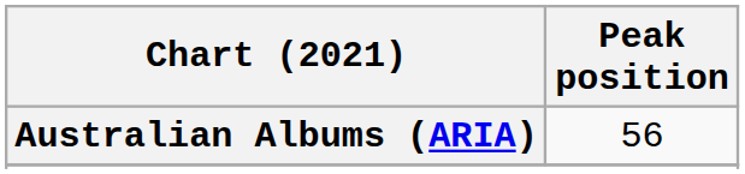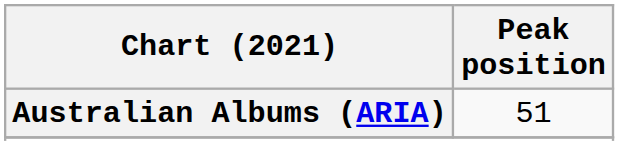 <table class="wikitable sortable plainrowheaders" style="text-align:center">
 <tr>
 <th scope="col">Chart (2021)</th>
 <th scope="col">Peak<br>position</th>
 </tr>
 <tr>
 <th scope="row">Australian Albums (<a href='#'>ARIA</a>)</th>
-<td>56</td>
+<td>51</td>
 </tr>
 <tr>
 </tr>
 <tr>
 </tr>
 <tr>
 </tr>
 <tr>
 </tr>
 <tr>
 </tr>
 <tr>
 </tr>
 <tr>
 </tr>
 <tr>
 </tr>
 <tr>
 </tr>
 <tr>
 </tr>
 <tr>
 </tr>
 <tr>
 </tr>
 <tr>
 </tr>
 </table>
